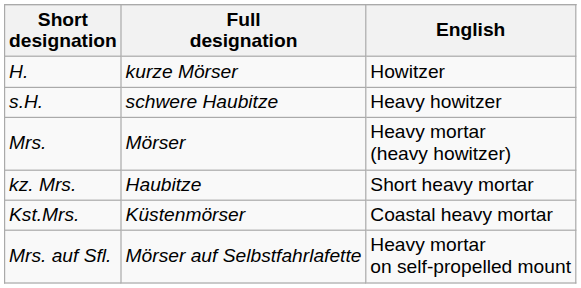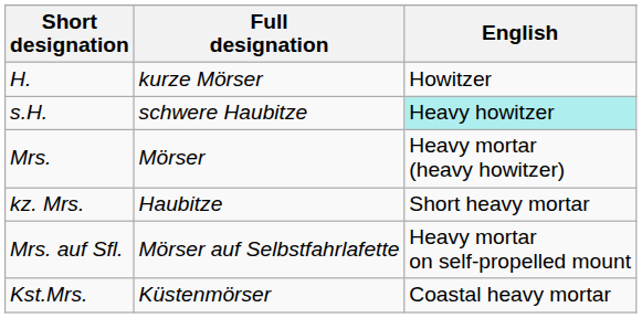 <table class="wikitable mw-collapsible mw-collapsed">
 <tr>
 </tr>
 <tr>
 <th>Short<br>designation</th>
 <th>Full<br>designation</th>
 <th>English</th>
 </tr>
 <tr>
 <td><em>H.</em></td>
 <td><em>kurze Mörser</em></td>
 <td>Howitzer</td>
 </tr>
 <tr>
 <td><em>s.H.</em></td>
 <td><em>schwere Haubitze</em></td>
-<td>Heavy howitzer</td>
+<td style="background: paleturquoise;">Heavy howitzer</td>
 </tr>
 <tr>
 <td><em>Mrs.</em></td>
 <td><em>Mörser</em></td>
 <td>Heavy mortar<br>(heavy howitzer)</td>
 </tr>
 <tr>
 <td><em>kz. Mrs.</em></td>
 <td><em>Haubitze</em></td>
 <td>Short heavy mortar</td>
 </tr>
 <tr>
+<td><em>Mrs. auf Sfl.</em></td>
+<td><em>Mörser auf Selbstfahrlafette</em></td>
+<td>Heavy mortar<br>on self-propelled mount</td>
+</tr>
+<tr>
 <td><em>Kst.Mrs.</em></td>
 <td><em>Küstenmörser</em></td>
 <td>Coastal heavy mortar</td>
 </tr>
-<tr>
-<td><em>Mrs. auf Sfl.</em></td>
-<td><em>Mörser auf Selbstfahrlafette</em></td>
-<td>Heavy mortar<br>on self-propelled mount</td>
-</tr>
 </table>
